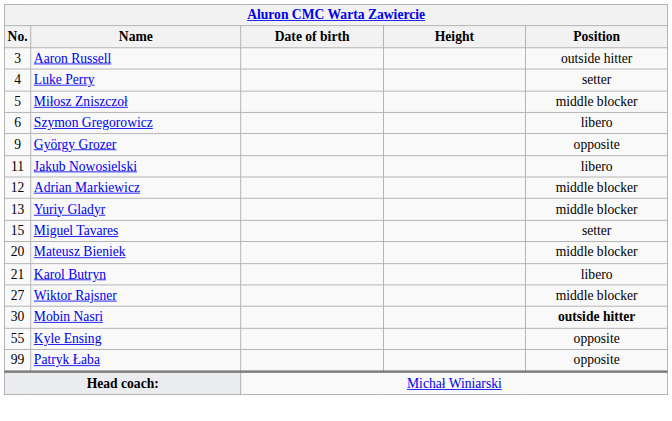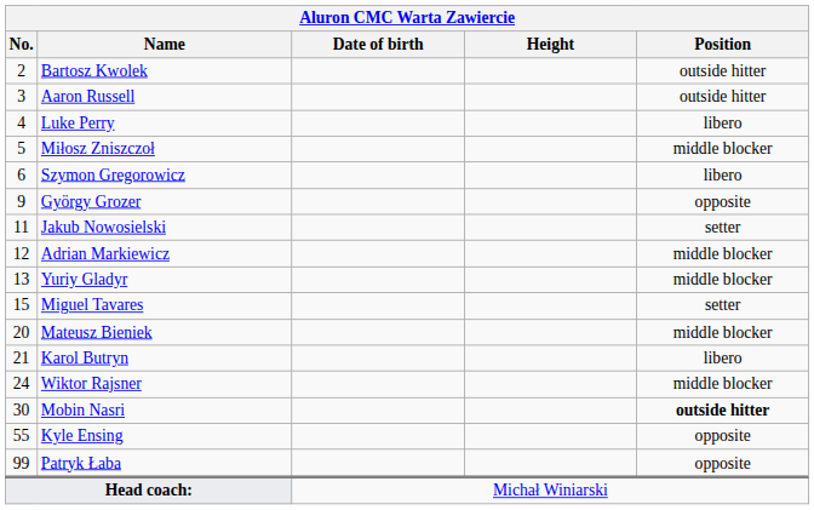 <table class="wikitable collapsible collapsed" style="font-size:100%; text-align:center">
 <tr>
 <th colspan=5 style="width:30em"><a href='#'>Aluron CMC Warta Zawiercie</a></th>
 </tr>
 <tr>
 <th>No.</th>
 <th style="width:15em">Name</th>
 <th style="width:10em">Date of birth</th>
 <th style="width:10em">Height</th>
 <th style="width:10em">Position</th>
+</tr>
+<tr>
+<td>2</td>
+<td align=left> <a href='#'>Bartosz Kwolek</a></td>
+<td align=right></td>
+<td></td>
+<td>outside hitter</td>
 </tr>
 <tr>
 <td>3</td>
 <td align=left> <a href='#'>Aaron Russell</a></td>
 <td align=right></td>
 <td></td>
 <td>outside hitter</td>
 </tr>
 <tr>
 <td>4</td>
 <td align=left> <a href='#'>Luke Perry</a></td>
 <td align=right></td>
 <td></td>
-<td>setter</td>
+<td>libero</td>
 </tr>
 <tr>
 <td>5</td>
 <td align=left> <a href='#'>Miłosz Zniszczoł</a></td>
 <td align=right></td>
 <td></td>
 <td>middle blocker</td>
 </tr>
 <tr>
 <td>6</td>
 <td align=left> <a href='#'>Szymon Gregorowicz</a></td>
 <td align=right></td>
 <td></td>
 <td>libero</td>
 </tr>
 <tr>
 <td>9</td>
 <td align=left> <a href='#'>György Grozer</a></td>
 <td align=right></td>
 <td></td>
 <td>opposite</td>
 </tr>
 <tr>
 <td>11</td>
 <td align=left> <a href='#'>Jakub Nowosielski</a></td>
 <td align=right></td>
 <td></td>
-<td>libero</td>
+<td>setter</td>
 </tr>
 <tr>
 <td>12</td>
 <td align=left> <a href='#'>Adrian Markiewicz</a></td>
 <td align=right></td>
 <td></td>
 <td>middle blocker</td>
 </tr>
 <tr>
 <td>13</td>
 <td align=left> <a href='#'>Yuriy Gladyr</a></td>
 <td align=right></td>
 <td></td>
 <td>middle blocker</td>
 </tr>
 <tr>
 <td>15</td>
 <td align=left> <a href='#'>Miguel Tavares</a></td>
 <td align=right></td>
 <td></td>
 <td>setter</td>
 </tr>
 <tr>
 <td>20</td>
 <td align=left> <a href='#'>Mateusz Bieniek</a></td>
 <td align=right></td>
 <td></td>
 <td>middle blocker</td>
 </tr>
 <tr>
 <td>21</td>
 <td align=left> <a href='#'>Karol Butryn</a></td>
 <td align=right></td>
 <td></td>
 <td>libero</td>
 </tr>
 <tr>
-<td>27</td>
+<td>24</td>
 <td align=left> <a href='#'>Wiktor Rajsner</a></td>
 <td align=right></td>
 <td></td>
 <td>middle blocker</td>
 </tr>
 <tr>
 <td>30</td>
 <td align=left> <a href='#'>Mobin Nasri</a></td>
 <td align=right></td>
 <td></td>
 <td><strong>outside hitter</strong></td>
 </tr>
 <tr>
 <td>55</td>
 <td align=left> <a href='#'>Kyle Ensing</a></td>
 <td align=right></td>
 <td></td>
 <td>opposite</td>
 </tr>
 <tr>
 <td>99</td>
 <td align=left> <a href='#'>Patryk Łaba</a></td>
 <td align=right></td>
 <td></td>
 <td>opposite</td>
 </tr>
 <tr style="border-top: 3px solid grey">
 <td colspan=2 style="background:#EAECF0"><strong>Head coach:</strong></td>
 <td colspan=3> <a href='#'>Michał Winiarski</a></td>
 </tr>
 </table>
